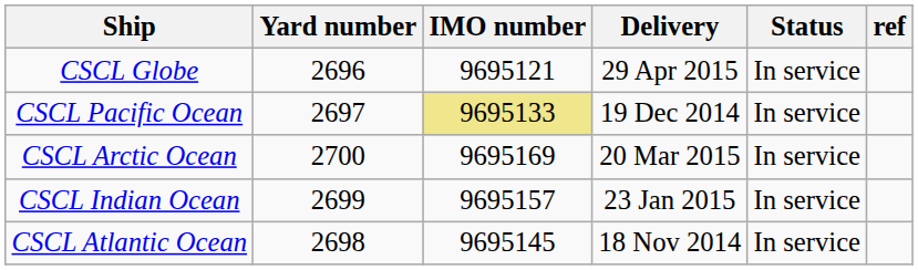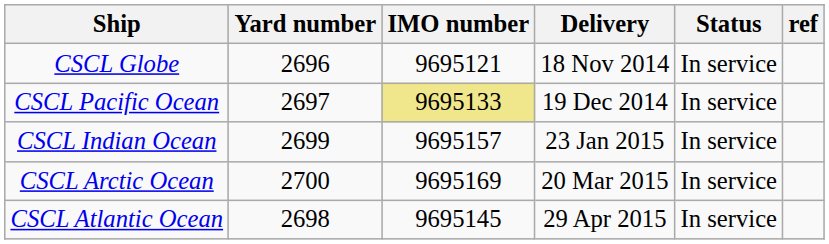 <table class="wikitable" style="text-align:center">
 <tr>
 <th>Ship</th>
 <th>Yard number</th>
 <th>IMO number</th>
 <th>Delivery</th>
 <th>Status</th>
 <th>ref</th>
 </tr>
 <tr>
 <td><em><a href='#'>CSCL Globe</a></em></td>
 <td>2696</td>
 <td>9695121</td>
-<td>29 Apr 2015</td>
+<td>18 Nov 2014</td>
 <td>In service</td>
 <td></td>
 </tr>
 <tr>
 <td><em><a href='#'>CSCL Pacific Ocean</a></em></td>
 <td>2697</td>
 <td style="background: khaki;">9695133</td>
 <td>19 Dec 2014</td>
 <td>In service</td>
 <td></td>
 </tr>
 <tr>
+<td><em><a href='#'>CSCL Indian Ocean</a></em></td>
+<td>2699</td>
+<td>9695157</td>
+<td>23 Jan 2015</td>
+<td>In service</td>
+<td></td>
+</tr>
+<tr>
 <td><em><a href='#'>CSCL Arctic Ocean</a></em></td>
 <td>2700</td>
 <td>9695169</td>
 <td>20 Mar 2015</td>
 <td>In service</td>
 <td></td>
 </tr>
 <tr>
-<td><em><a href='#'>CSCL Indian Ocean</a></em></td>
-<td>2699</td>
-<td>9695157</td>
-<td>23 Jan 2015</td>
-<td>In service</td>
-<td></td>
-</tr>
-<tr>
 <td><em><a href='#'>CSCL Atlantic Ocean</a></em></td>
 <td>2698</td>
 <td>9695145</td>
-<td>18 Nov 2014</td>
+<td>29 Apr 2015</td>
 <td>In service</td>
 <td></td>
 </tr>
 </table>
